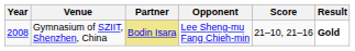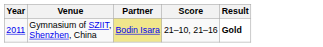 <table class="sortable wikitable" style="font-size: 90%;">
 <tr>
 <th>Year</th>
 <th>Venue</th>
 <th>Partner</th>
-<th>Opponent</th>
 <th>Score</th>
 <th>Result</th>
 </tr>
 <tr>
-<td align="center"><a href='#'>2008</a></td>
+<td align="center"><a href='#'>2011</a></td>
 <td align="left">Gymnasium of <a href='#'>SZIIT</a>,<br><a href='#'>Shenzhen</a>, China</td>
 <td align="left" style="background: khaki;"> <a href='#'>Bodin Isara</a></td>
-<td align="left"> <a href='#'>Lee Sheng-mu</a><br> <a href='#'>Fang Chieh-min</a></td>
 <td align="left">21–10, 21–16</td>
 <td style="text-align:left; background:white"> <strong>Gold</strong></td>
 </tr>
 </table>
